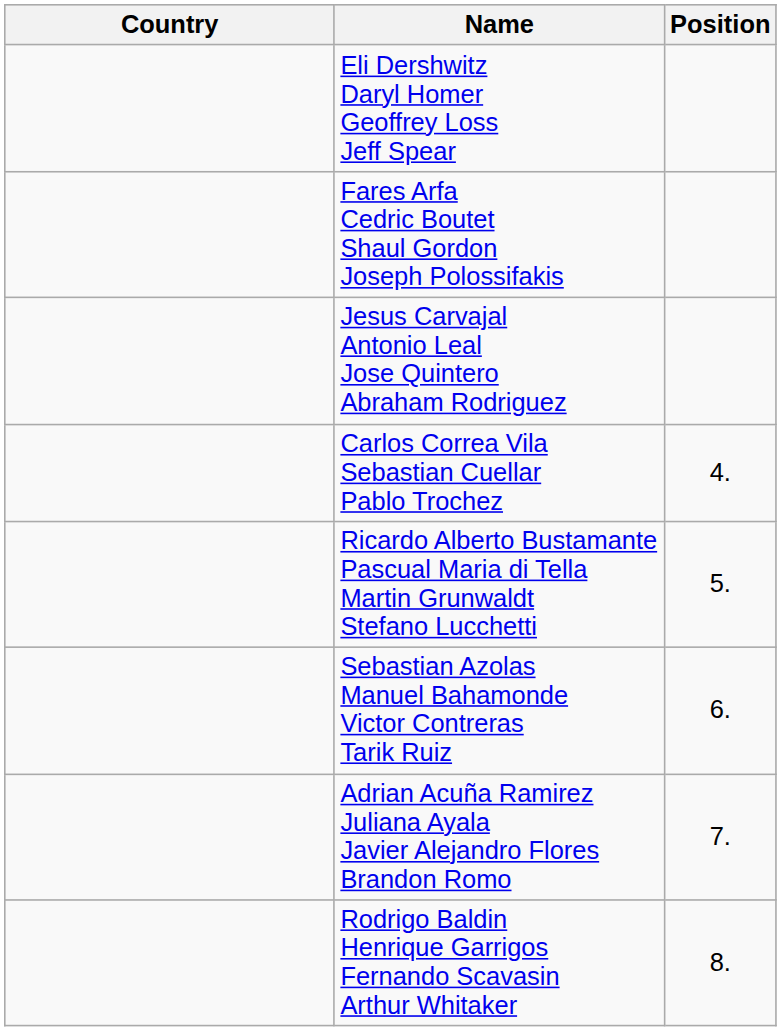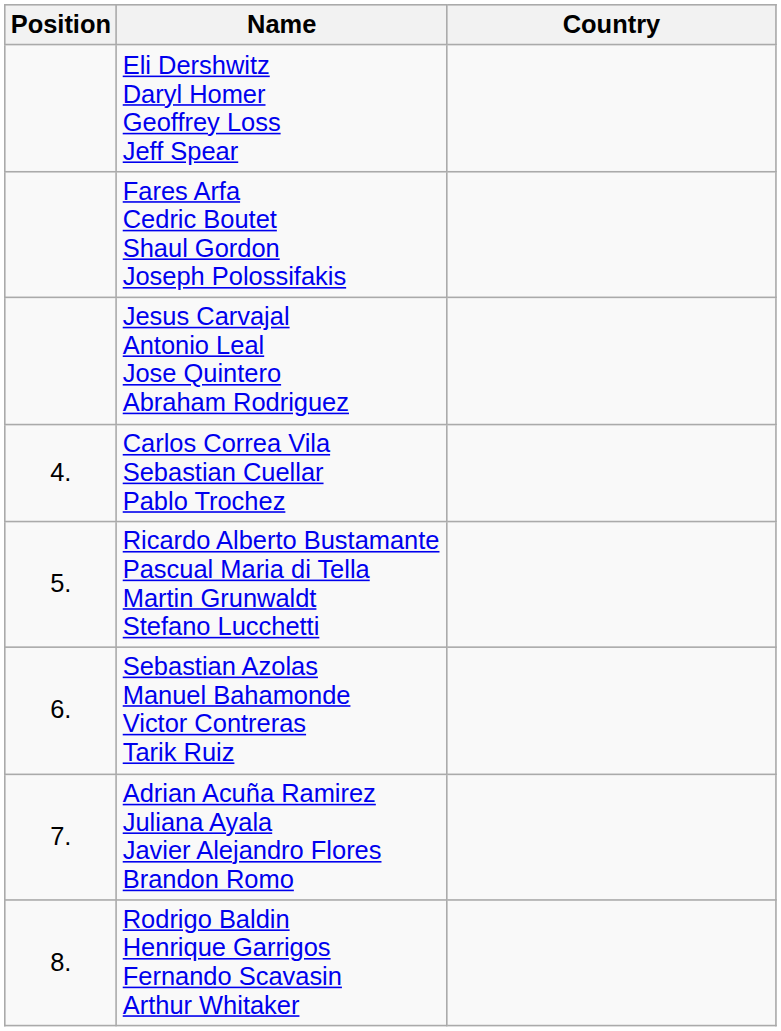 <table class="wikitable">
 <tr>
+<th width="20">Position</th>
+<th width="200">Name</th>
 <th width="200">Country</th>
-<th width="200">Name</th>
-<th width="20">Position</th>
 </tr>
 <tr>
+<td align="center"></td>
+<td><a href='#'>Eli Dershwitz</a><br><a href='#'>Daryl Homer</a><br><a href='#'>Geoffrey Loss</a><br><a href='#'>Jeff Spear</a></td>
 <td></td>
-<td><a href='#'>Eli Dershwitz</a><br><a href='#'>Daryl Homer</a><br><a href='#'>Geoffrey Loss</a><br><a href='#'>Jeff Spear</a></td>
-<td align="center"></td>
 </tr>
 <tr>
+<td align="center"></td>
+<td><a href='#'>Fares Arfa</a><br><a href='#'>Cedric Boutet</a><br><a href='#'>Shaul Gordon</a><br><a href='#'>Joseph Polossifakis</a></td>
 <td></td>
-<td><a href='#'>Fares Arfa</a><br><a href='#'>Cedric Boutet</a><br><a href='#'>Shaul Gordon</a><br><a href='#'>Joseph Polossifakis</a></td>
-<td align="center"></td>
 </tr>
 <tr>
+<td align="center"></td>
+<td><a href='#'>Jesus Carvajal</a><br><a href='#'>Antonio Leal</a><br><a href='#'>Jose Quintero</a><br><a href='#'>Abraham Rodriguez</a></td>
 <td></td>
-<td><a href='#'>Jesus Carvajal</a><br><a href='#'>Antonio Leal</a><br><a href='#'>Jose Quintero</a><br><a href='#'>Abraham Rodriguez</a></td>
-<td align="center"></td>
 </tr>
 <tr>
+<td align="center">4.</td>
+<td><a href='#'>Carlos Correa Vila</a><br><a href='#'>Sebastian Cuellar</a><br><a href='#'>Pablo Trochez</a></td>
 <td></td>
-<td><a href='#'>Carlos Correa Vila</a><br><a href='#'>Sebastian Cuellar</a><br><a href='#'>Pablo Trochez</a></td>
-<td align="center">4.</td>
 </tr>
 <tr>
+<td align="center">5.</td>
+<td><a href='#'>Ricardo Alberto Bustamante</a><br><a href='#'>Pascual Maria di Tella</a><br><a href='#'>Martin Grunwaldt</a><br><a href='#'>Stefano Lucchetti</a></td>
 <td></td>
-<td><a href='#'>Ricardo Alberto Bustamante</a><br><a href='#'>Pascual Maria di Tella</a><br><a href='#'>Martin Grunwaldt</a><br><a href='#'>Stefano Lucchetti</a></td>
-<td align="center">5.</td>
 </tr>
 <tr>
+<td align="center">6.</td>
+<td><a href='#'>Sebastian Azolas</a><br><a href='#'>Manuel Bahamonde</a><br><a href='#'>Victor Contreras</a><br><a href='#'>Tarik Ruiz</a></td>
 <td></td>
-<td><a href='#'>Sebastian Azolas</a><br><a href='#'>Manuel Bahamonde</a><br><a href='#'>Victor Contreras</a><br><a href='#'>Tarik Ruiz</a></td>
-<td align="center">6.</td>
 </tr>
 <tr>
+<td align="center">7.</td>
+<td><a href='#'>Adrian Acuña Ramirez</a><br><a href='#'>Juliana Ayala</a><br><a href='#'>Javier Alejandro Flores</a><br><a href='#'>Brandon Romo</a></td>
 <td></td>
-<td><a href='#'>Adrian Acuña Ramirez</a><br><a href='#'>Juliana Ayala</a><br><a href='#'>Javier Alejandro Flores</a><br><a href='#'>Brandon Romo</a></td>
-<td align="center">7.</td>
 </tr>
 <tr>
+<td align="center">8.</td>
+<td><a href='#'>Rodrigo Baldin</a><br><a href='#'>Henrique Garrigos</a><br><a href='#'>Fernando Scavasin</a><br><a href='#'>Arthur Whitaker</a></td>
 <td></td>
-<td><a href='#'>Rodrigo Baldin</a><br><a href='#'>Henrique Garrigos</a><br><a href='#'>Fernando Scavasin</a><br><a href='#'>Arthur Whitaker</a></td>
-<td align="center">8.</td>
 </tr>
 </table>
